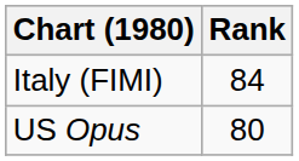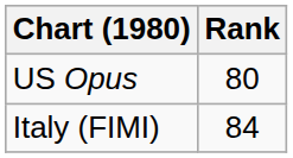 <table class="wikitable">
 <tr>
 <th>Chart (1980)</th>
 <th>Rank</th>
 </tr>
 <tr>
+<td>US <em>Opus</em></td>
+<td align="center">80</td>
+</tr>
+<tr>
 <td>Italy (FIMI)</td>
 <td align="center">84</td>
 </tr>
-<tr>
-<td>US <em>Opus</em></td>
-<td align="center">80</td>
-</tr>
 </table>
